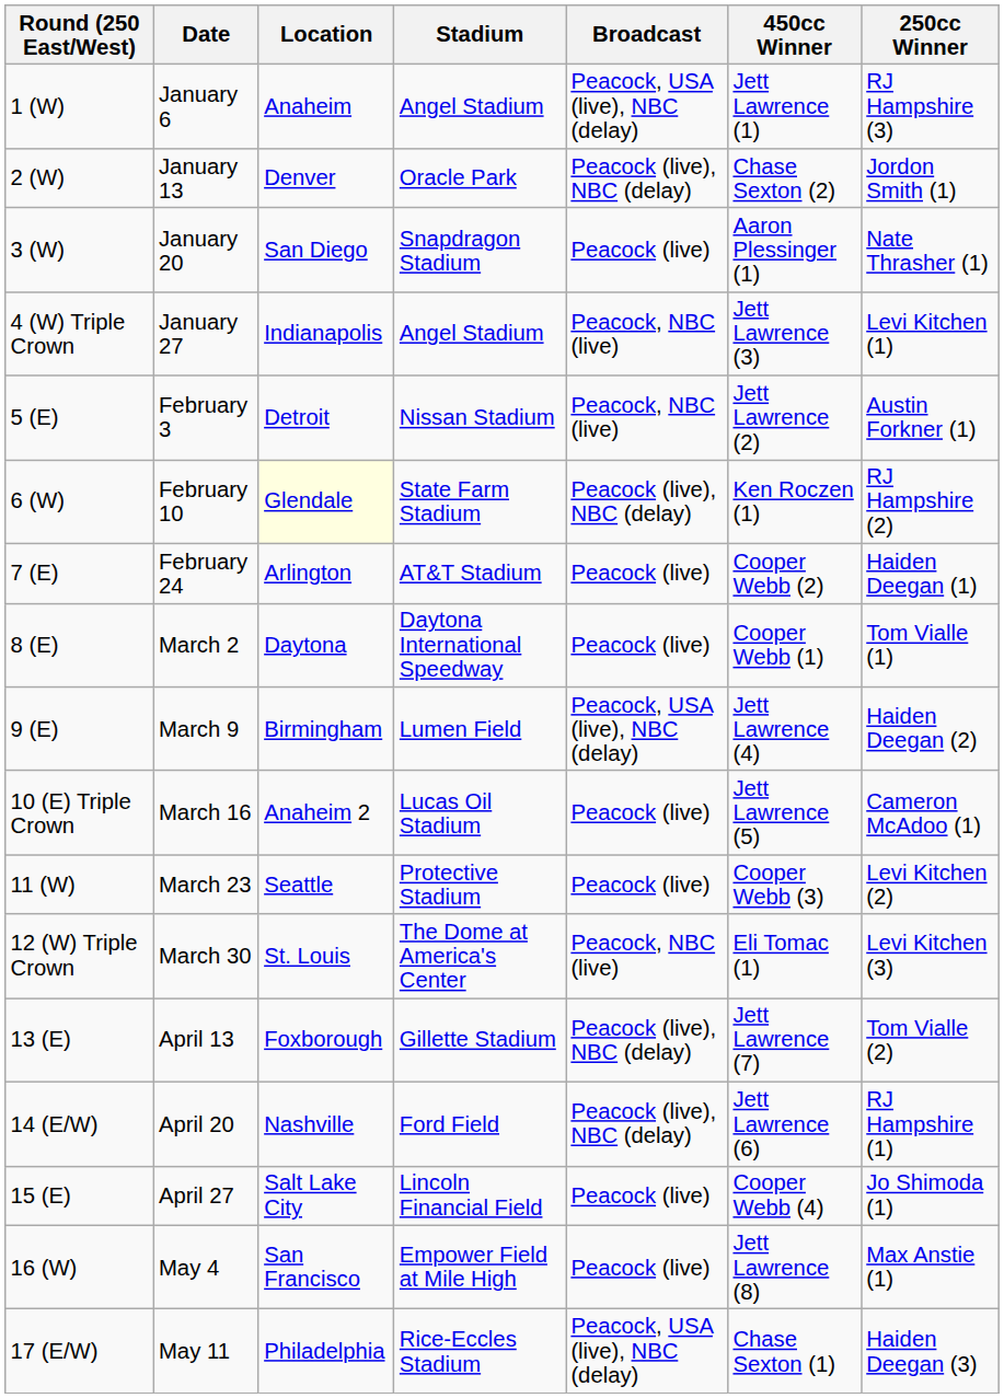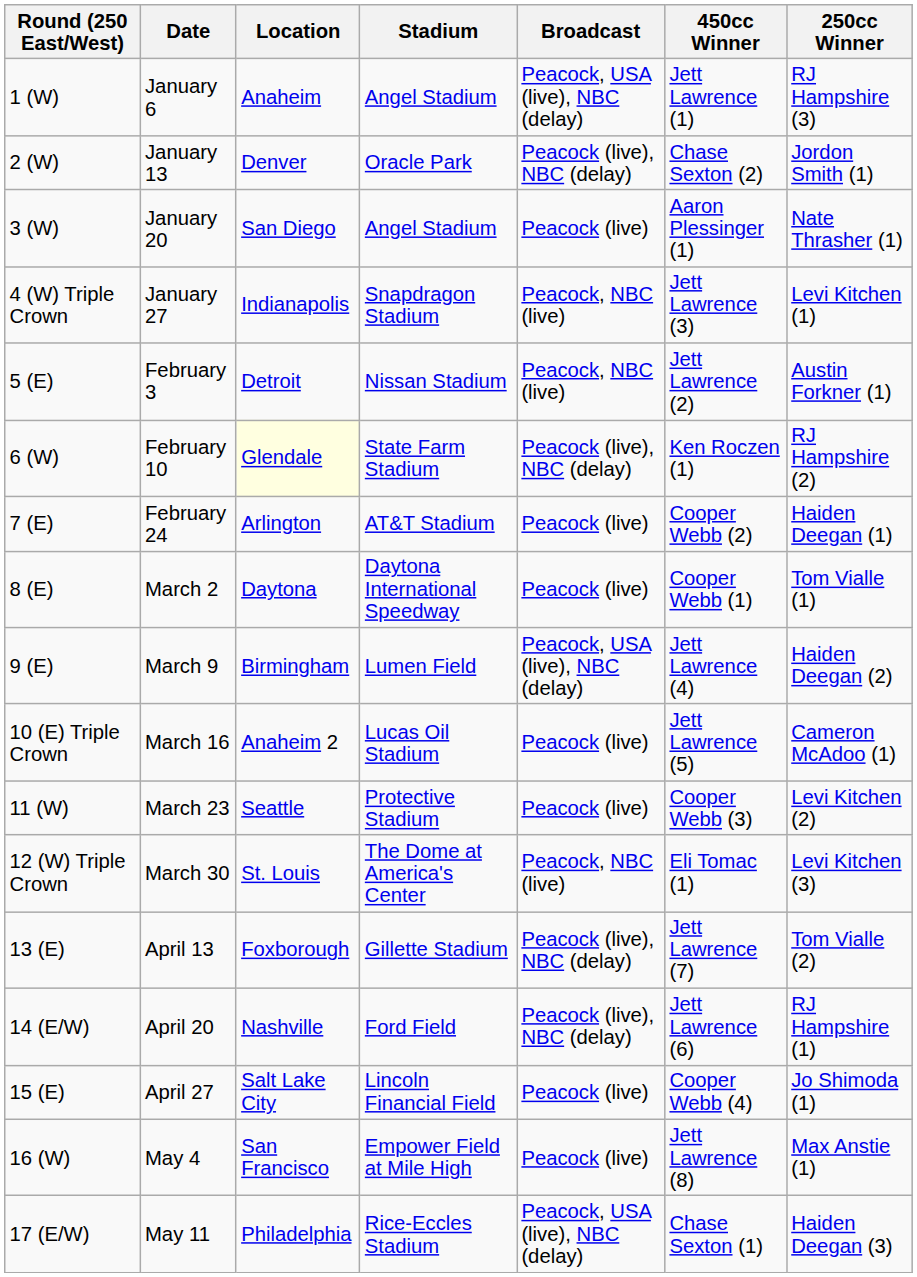 <table class="wikitable" style="font-size: 85%;">
 <tr>
 <th>Round (250 East/West)</th>
 <th>Date</th>
 <th>Location</th>
 <th>Stadium</th>
 <th>Broadcast</th>
 <th>450cc Winner</th>
 <th>250cc Winner</th>
 </tr>
 <tr>
 <td>1 (W)</td>
 <td>January 6</td>
 <td> <a href='#'>Anaheim</a></td>
 <td><a href='#'>Angel Stadium</a></td>
 <td><a href='#'>Peacock</a>, <a href='#'>USA</a> (live), <a href='#'>NBC</a> (delay)</td>
 <td> <a href='#'>Jett Lawrence</a> (1)</td>
 <td> <a href='#'>RJ Hampshire</a> (3)</td>
 </tr>
 <tr>
 <td>2 (W)</td>
 <td>January 13</td>
 <td> <a href='#'>Denver</a></td>
 <td><a href='#'>Oracle Park</a></td>
 <td><a href='#'>Peacock</a> (live), <a href='#'>NBC</a> (delay)</td>
 <td> <a href='#'>Chase Sexton</a> (2)</td>
 <td> <a href='#'>Jordon Smith</a> (1)</td>
 </tr>
 <tr>
 <td>3 (W)</td>
 <td>January 20</td>
 <td> <a href='#'>San Diego</a></td>
-<td><a href='#'>Snapdragon Stadium</a></td>
+<td><a href='#'>Angel Stadium</a></td>
 <td><a href='#'>Peacock</a> (live)</td>
 <td> <a href='#'>Aaron Plessinger</a> (1)</td>
 <td> <a href='#'>Nate Thrasher</a>  (1)</td>
 </tr>
 <tr>
 <td>4 (W) Triple Crown</td>
 <td>January 27</td>
 <td> <a href='#'>Indianapolis</a></td>
-<td><a href='#'>Angel Stadium</a></td>
+<td><a href='#'>Snapdragon Stadium</a></td>
 <td><a href='#'>Peacock</a>, <a href='#'>NBC</a> (live)</td>
 <td> <a href='#'>Jett Lawrence</a> (3)</td>
 <td> <a href='#'>Levi Kitchen</a> (1)</td>
 </tr>
 <tr>
 <td>5 (E)</td>
 <td>February 3</td>
 <td> <a href='#'>Detroit</a></td>
 <td><a href='#'>Nissan Stadium</a></td>
 <td><a href='#'>Peacock</a>, <a href='#'>NBC</a> (live)</td>
 <td> <a href='#'>Jett Lawrence</a> (2)</td>
 <td> <a href='#'>Austin Forkner</a> (1)</td>
 </tr>
 <tr>
 <td>6 (W)</td>
 <td>February 10</td>
 <td style="background: lightyellow;"> <a href='#'>Glendale</a></td>
 <td><a href='#'>State Farm Stadium</a></td>
 <td><a href='#'>Peacock</a> (live), <a href='#'>NBC</a> (delay)</td>
 <td> <a href='#'>Ken Roczen</a> (1)</td>
 <td> <a href='#'>RJ Hampshire</a> (2)</td>
 </tr>
 <tr>
 <td>7 (E)</td>
 <td>February 24</td>
 <td> <a href='#'>Arlington</a></td>
 <td><a href='#'>AT&T Stadium</a></td>
 <td><a href='#'>Peacock</a> (live)</td>
 <td> <a href='#'>Cooper Webb</a> (2)</td>
 <td> <a href='#'>Haiden Deegan</a> (1)</td>
 </tr>
 <tr>
 <td>8 (E)</td>
 <td>March 2</td>
 <td> <a href='#'>Daytona</a></td>
 <td><a href='#'>Daytona International Speedway</a></td>
 <td><a href='#'>Peacock</a> (live)</td>
 <td> <a href='#'>Cooper Webb</a> (1)</td>
 <td> <a href='#'>Tom Vialle</a> (1)</td>
 </tr>
 <tr>
 <td>9 (E)</td>
 <td>March 9</td>
 <td> <a href='#'>Birmingham</a></td>
 <td><a href='#'>Lumen Field</a></td>
 <td><a href='#'>Peacock</a>, <a href='#'>USA</a> (live), <a href='#'>NBC</a> (delay)</td>
 <td> <a href='#'>Jett Lawrence</a> (4)</td>
 <td> <a href='#'>Haiden Deegan</a> (2)</td>
 </tr>
 <tr>
 <td>10 (E) Triple Crown</td>
 <td>March 16</td>
 <td> <a href='#'>Anaheim</a> 2</td>
 <td><a href='#'>Lucas Oil Stadium</a></td>
 <td><a href='#'>Peacock</a> (live)</td>
 <td> <a href='#'>Jett Lawrence</a> (5)</td>
 <td> <a href='#'>Cameron McAdoo</a> (1)</td>
 </tr>
 <tr>
 <td>11 (W)</td>
 <td>March 23</td>
 <td> <a href='#'>Seattle</a></td>
 <td><a href='#'>Protective Stadium</a></td>
 <td><a href='#'>Peacock</a> (live)</td>
 <td> <a href='#'>Cooper Webb</a> (3)</td>
 <td> <a href='#'>Levi Kitchen</a> (2)</td>
 </tr>
 <tr>
 <td>12 (W) Triple Crown</td>
 <td>March 30</td>
 <td> <a href='#'>St. Louis</a></td>
 <td><a href='#'>The Dome at America's Center</a></td>
 <td><a href='#'>Peacock</a>, <a href='#'>NBC</a> (live)</td>
 <td> <a href='#'>Eli Tomac</a> (1)</td>
 <td> <a href='#'>Levi Kitchen</a> (3)</td>
 </tr>
 <tr>
 <td>13 (E)</td>
 <td>April 13</td>
 <td> <a href='#'>Foxborough</a></td>
 <td><a href='#'>Gillette Stadium</a></td>
 <td><a href='#'>Peacock</a> (live), <a href='#'>NBC</a> (delay)</td>
 <td> <a href='#'>Jett Lawrence</a> (7)</td>
 <td> <a href='#'>Tom Vialle</a> (2)</td>
 </tr>
 <tr>
 <td>14 (E/W)</td>
 <td>April 20</td>
 <td> <a href='#'>Nashville</a></td>
 <td><a href='#'>Ford Field</a></td>
 <td><a href='#'>Peacock</a> (live), <a href='#'>NBC</a> (delay)</td>
 <td> <a href='#'>Jett Lawrence</a> (6)</td>
 <td> <a href='#'>RJ Hampshire</a> (1)</td>
 </tr>
 <tr>
 <td>15 (E)</td>
 <td>April 27</td>
 <td> <a href='#'>Salt Lake City</a></td>
 <td><a href='#'>Lincoln Financial Field</a></td>
 <td><a href='#'>Peacock</a> (live)</td>
 <td> <a href='#'>Cooper Webb</a> (4)</td>
 <td> <a href='#'>Jo Shimoda</a> (1)</td>
 </tr>
 <tr>
 <td>16 (W)</td>
 <td>May 4</td>
 <td> <a href='#'>San Francisco</a></td>
 <td><a href='#'>Empower Field at Mile High</a></td>
 <td><a href='#'>Peacock</a> (live)</td>
 <td> <a href='#'>Jett Lawrence</a> (8)</td>
 <td> <a href='#'>Max Anstie</a> (1)</td>
 </tr>
 <tr>
 <td>17 (E/W)</td>
 <td>May 11</td>
 <td> <a href='#'>Philadelphia</a></td>
 <td><a href='#'>Rice-Eccles Stadium</a></td>
 <td><a href='#'>Peacock</a>, <a href='#'>USA</a> (live), <a href='#'>NBC</a> (delay)</td>
 <td> <a href='#'>Chase Sexton</a> (1)</td>
 <td> <a href='#'>Haiden Deegan</a> (3)</td>
 </tr>
 </table>
